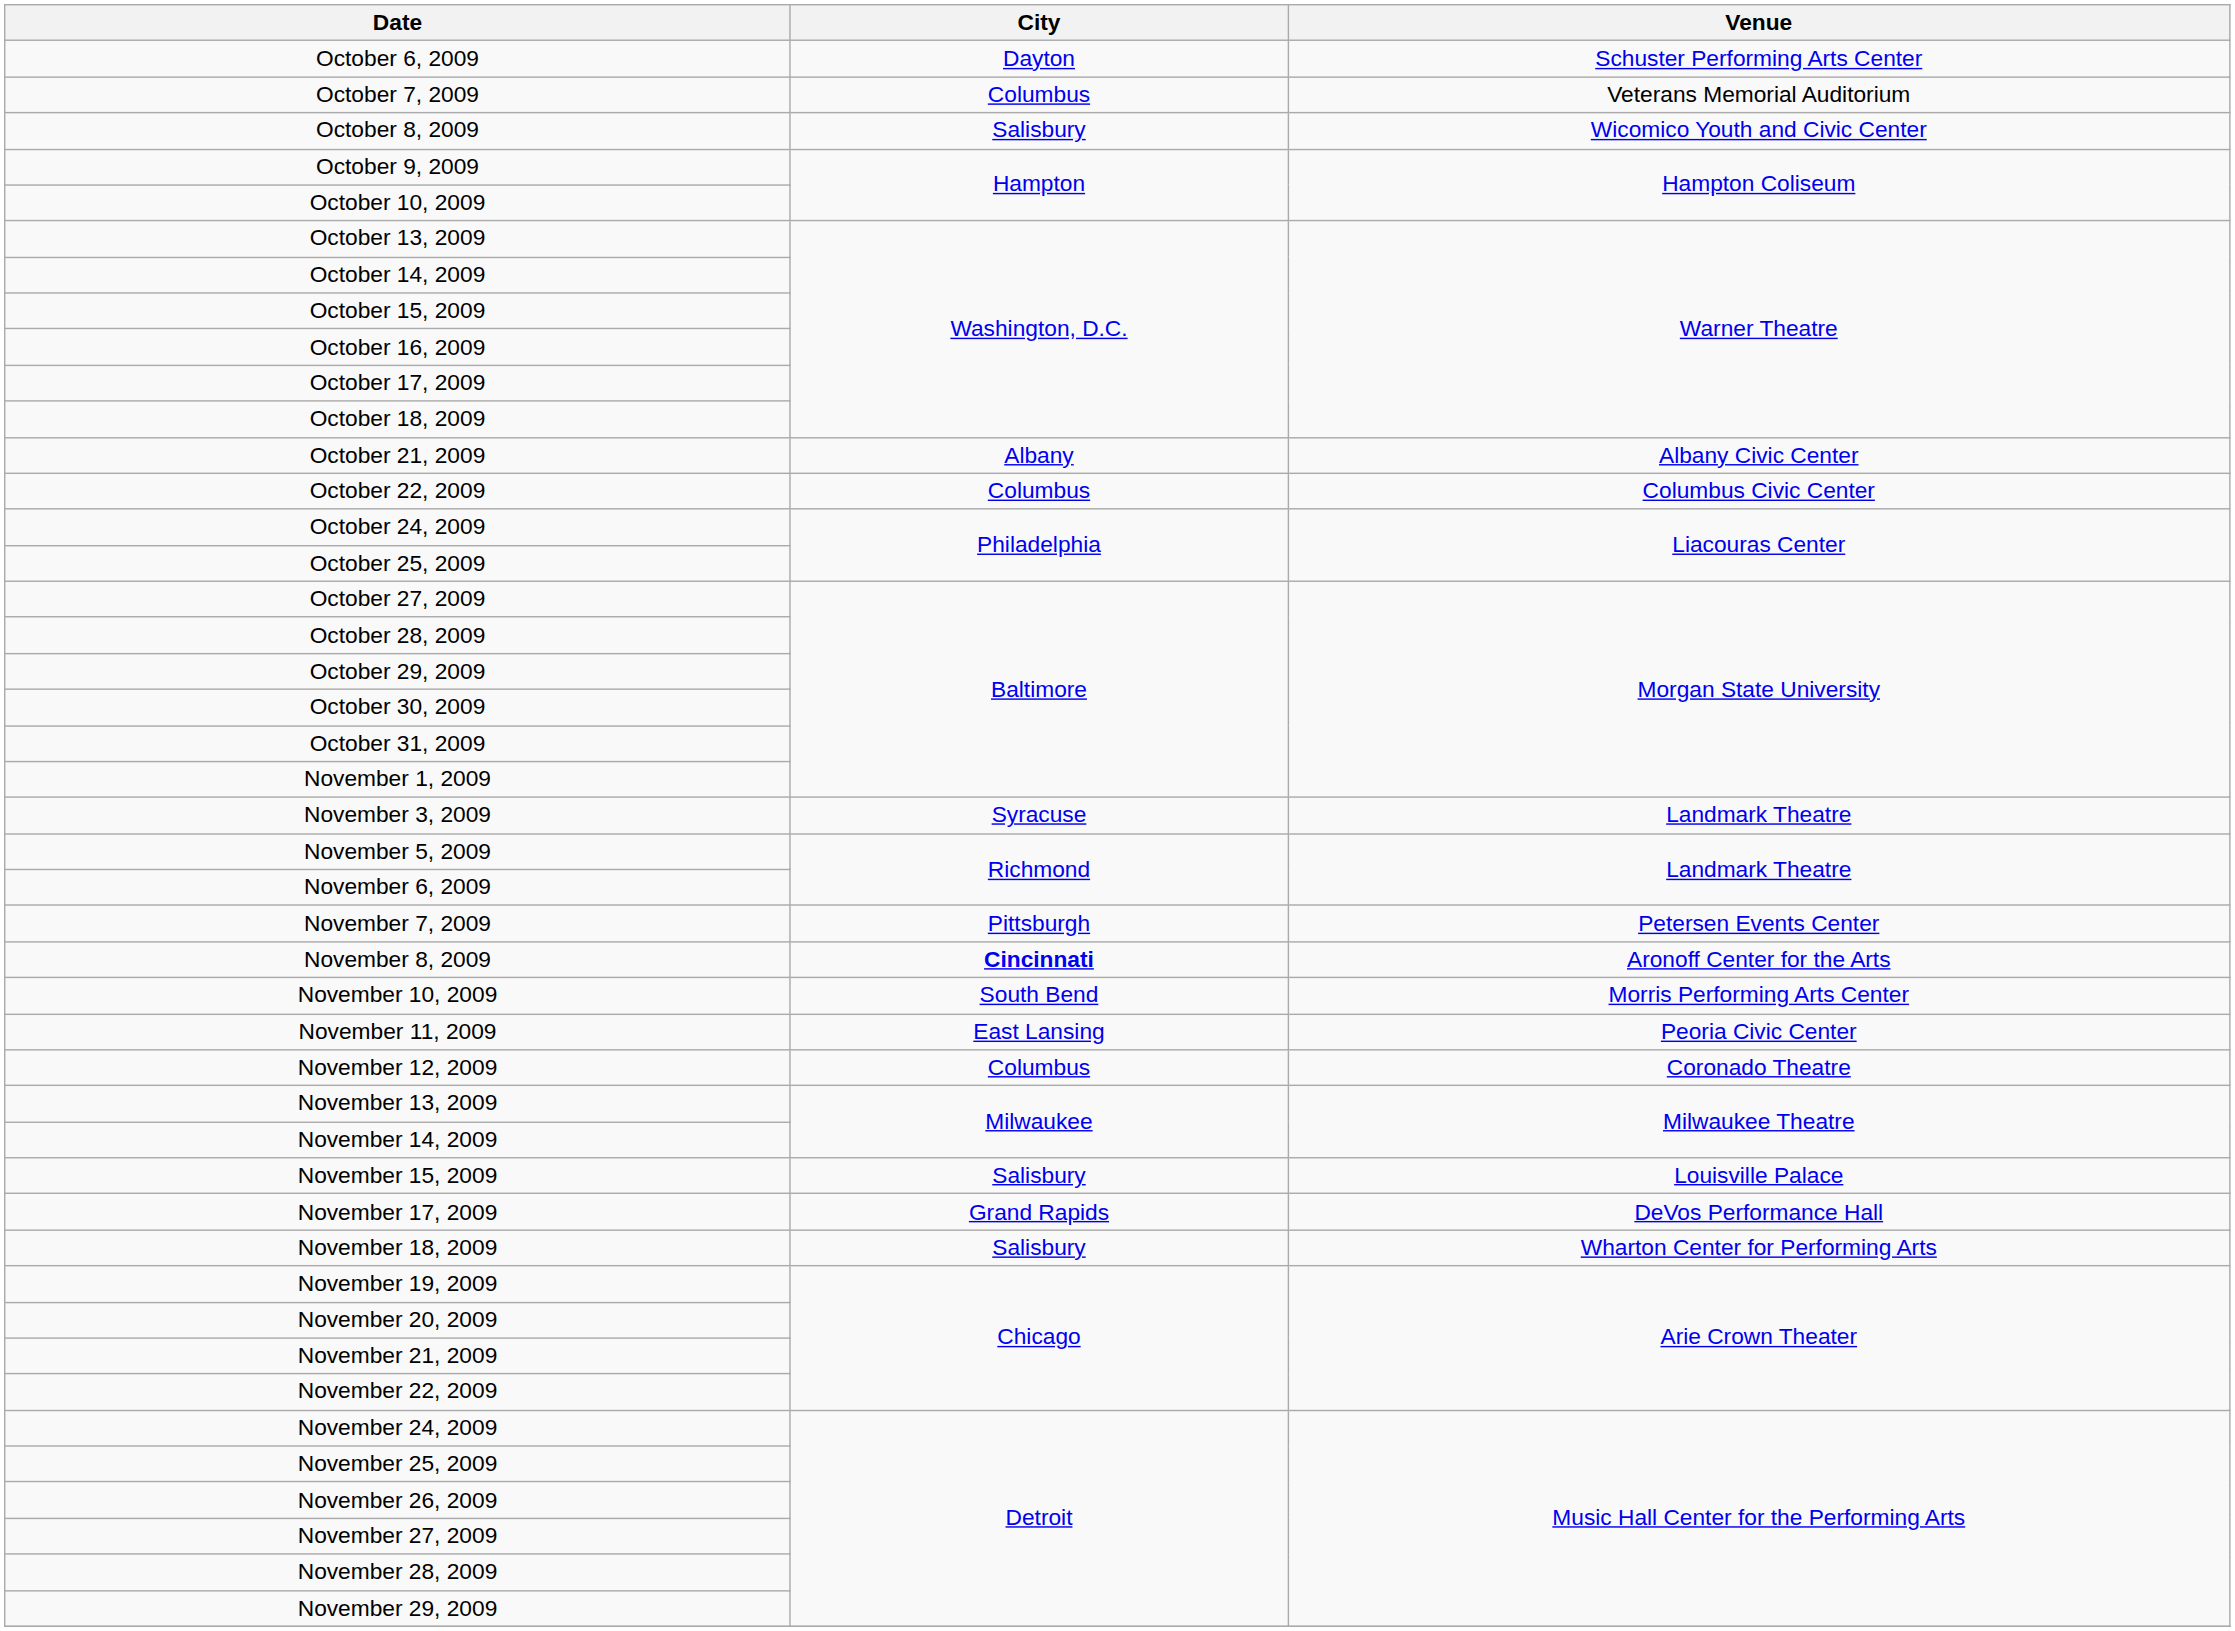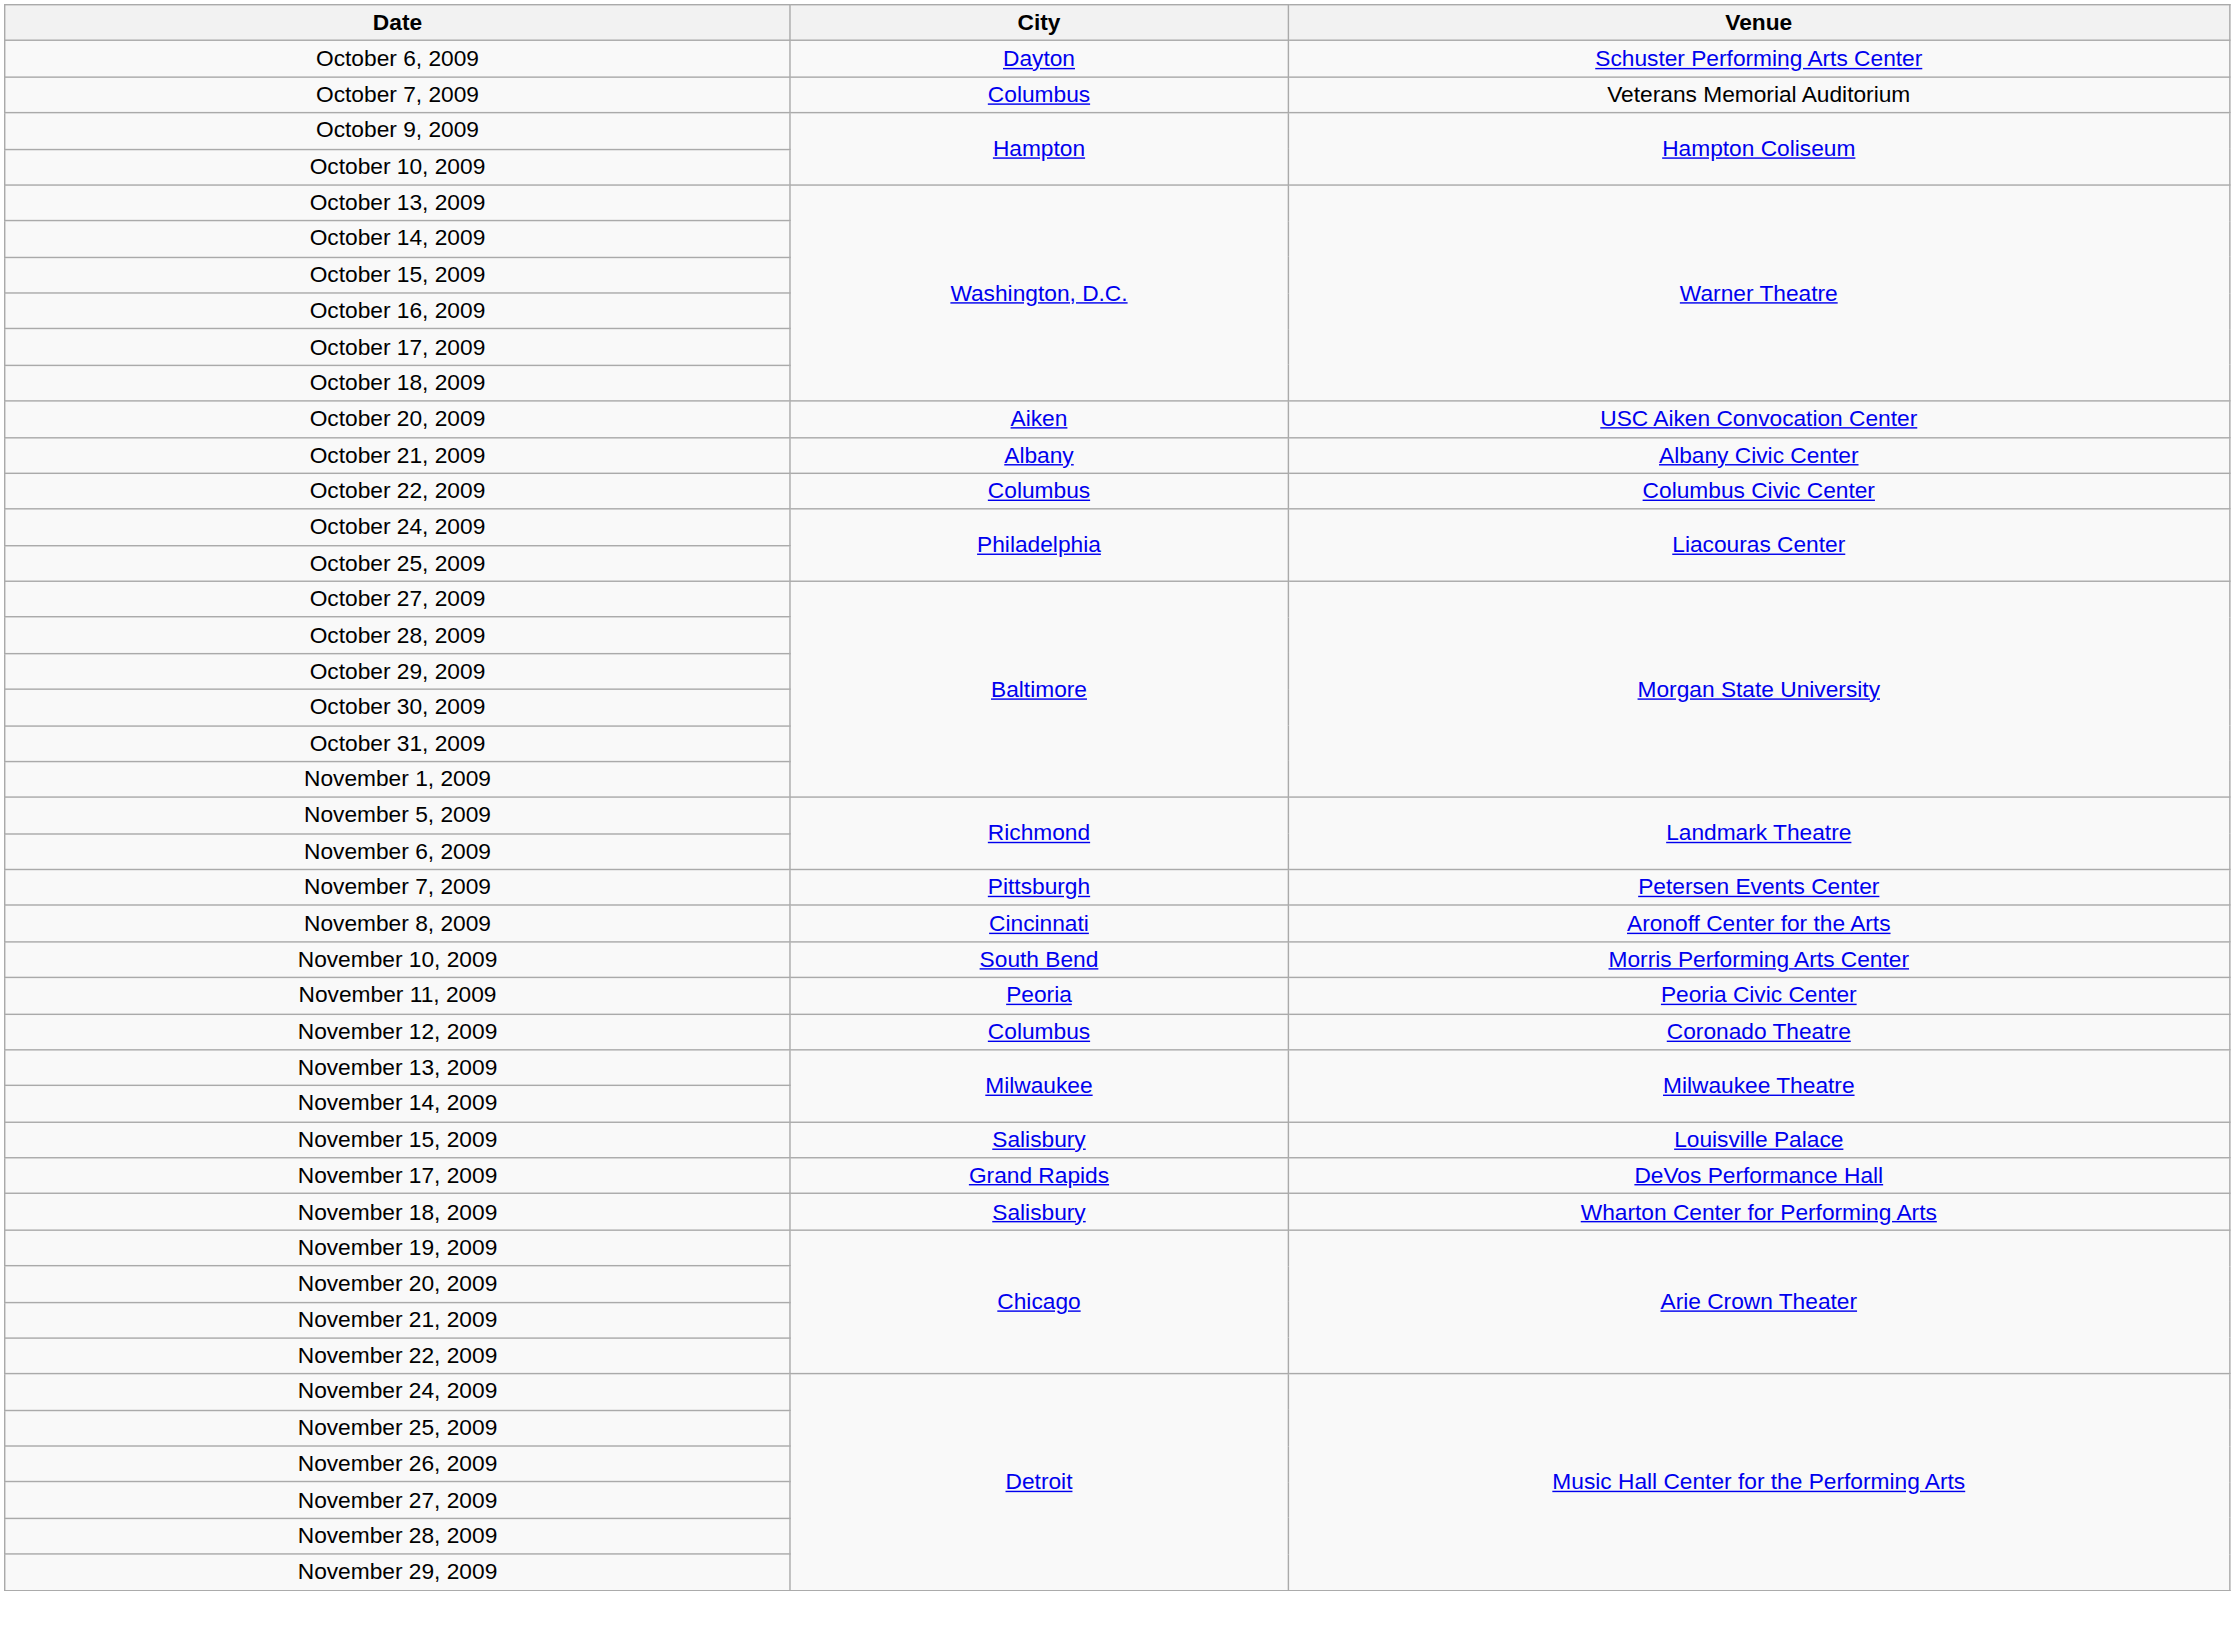 <table class="wikitable" style="text-align:center;">
 <tr>
 <th scope="col" style="width:50em;">Date</th>
 <th scope="col" style="width:30em;">City</th>
 <th scope="col" style="width:60em;">Venue</th>
 </tr>
 <tr>
 <td>October 6, 2009</td>
 <td><a href='#'>Dayton</a></td>
 <td><a href='#'>Schuster Performing Arts Center</a></td>
 </tr>
 <tr>
 <td>October 7, 2009</td>
 <td><a href='#'>Columbus</a></td>
 <td>Veterans Memorial Auditorium</td>
-</tr>
-<tr>
-<td>October 8, 2009</td>
-<td><a href='#'>Salisbury</a></td>
-<td><a href='#'>Wicomico Youth and Civic Center</a></td>
 </tr>
 <tr>
 <td>October 9, 2009</td>
 <td rowspan="2"><a href='#'>Hampton</a></td>
 <td rowspan="2"><a href='#'>Hampton Coliseum</a></td>
 </tr>
 <tr>
 <td>October 10, 2009</td>
 </tr>
 <tr>
 <td>October 13, 2009</td>
 <td rowspan="6"><a href='#'>Washington, D.C.</a></td>
 <td rowspan="6"><a href='#'>Warner Theatre</a></td>
 </tr>
 <tr>
 <td>October 14, 2009</td>
 </tr>
 <tr>
 <td>October 15, 2009</td>
 </tr>
 <tr>
 <td>October 16, 2009</td>
 </tr>
 <tr>
 <td>October 17, 2009</td>
 </tr>
 <tr>
 <td>October 18, 2009</td>
+</tr>
+<tr>
+<td>October 20, 2009</td>
+<td><a href='#'>Aiken</a></td>
+<td><a href='#'>USC Aiken Convocation Center</a></td>
 </tr>
 <tr>
 <td>October 21, 2009</td>
 <td><a href='#'>Albany</a></td>
 <td><a href='#'>Albany Civic Center</a></td>
 </tr>
 <tr>
 <td>October 22, 2009</td>
 <td><a href='#'>Columbus</a></td>
 <td><a href='#'>Columbus Civic Center</a></td>
 </tr>
 <tr>
 <td>October 24, 2009</td>
 <td rowspan="2"><a href='#'>Philadelphia</a></td>
 <td rowspan="2"><a href='#'>Liacouras Center</a></td>
 </tr>
 <tr>
 <td>October 25, 2009</td>
 </tr>
 <tr>
 <td>October 27, 2009</td>
 <td rowspan="6"><a href='#'>Baltimore</a></td>
 <td rowspan="6"><a href='#'>Morgan State University</a></td>
 </tr>
 <tr>
 <td>October 28, 2009</td>
 </tr>
 <tr>
 <td>October 29, 2009</td>
 </tr>
 <tr>
 <td>October 30, 2009</td>
 </tr>
 <tr>
 <td>October 31, 2009</td>
 </tr>
 <tr>
 <td>November 1, 2009</td>
 </tr>
 <tr>
-<td>November 3, 2009</td>
-<td><a href='#'>Syracuse</a></td>
-<td><a href='#'>Landmark Theatre</a></td>
-</tr>
-<tr>
 <td>November 5, 2009</td>
 <td rowspan="2"><a href='#'>Richmond</a></td>
 <td rowspan="2"><a href='#'>Landmark Theatre</a></td>
 </tr>
 <tr>
 <td>November 6, 2009</td>
 </tr>
 <tr>
 <td>November 7, 2009</td>
 <td><a href='#'>Pittsburgh</a></td>
 <td><a href='#'>Petersen Events Center</a></td>
 </tr>
 <tr>
 <td>November 8, 2009</td>
-<td><strong><a href='#'>Cincinnati</a></strong></td>
+<td><a href='#'>Cincinnati</a></td>
 <td><a href='#'>Aronoff Center for the Arts</a></td>
 </tr>
 <tr>
 <td>November 10, 2009</td>
 <td><a href='#'>South Bend</a></td>
 <td><a href='#'>Morris Performing Arts Center</a></td>
 </tr>
 <tr>
 <td>November 11, 2009</td>
-<td><a href='#'>East Lansing</a></td>
+<td><a href='#'>Peoria</a></td>
 <td><a href='#'>Peoria Civic Center</a></td>
 </tr>
 <tr>
 <td>November 12, 2009</td>
 <td><a href='#'>Columbus</a></td>
 <td><a href='#'>Coronado Theatre</a></td>
 </tr>
 <tr>
 <td>November 13, 2009</td>
 <td rowspan="2"><a href='#'>Milwaukee</a></td>
 <td rowspan="2"><a href='#'>Milwaukee Theatre</a></td>
 </tr>
 <tr>
 <td>November 14, 2009</td>
 </tr>
 <tr>
 <td>November 15, 2009</td>
 <td><a href='#'>Salisbury</a></td>
 <td><a href='#'>Louisville Palace</a></td>
 </tr>
 <tr>
 <td>November 17, 2009</td>
 <td><a href='#'>Grand Rapids</a></td>
 <td><a href='#'>DeVos Performance Hall</a></td>
 </tr>
 <tr>
 <td>November 18, 2009</td>
 <td><a href='#'>Salisbury</a></td>
 <td><a href='#'>Wharton Center for Performing Arts</a></td>
 </tr>
 <tr>
 <td>November 19, 2009</td>
 <td rowspan="4"><a href='#'>Chicago</a></td>
 <td rowspan="4"><a href='#'>Arie Crown Theater</a></td>
 </tr>
 <tr>
 <td>November 20, 2009</td>
 </tr>
 <tr>
 <td>November 21, 2009</td>
 </tr>
 <tr>
 <td>November 22, 2009</td>
 </tr>
 <tr>
 <td>November 24, 2009</td>
 <td rowspan="6"><a href='#'>Detroit</a></td>
 <td rowspan="6"><a href='#'>Music Hall Center for the Performing Arts</a></td>
 </tr>
 <tr>
 <td>November 25, 2009</td>
 </tr>
 <tr>
 <td>November 26, 2009</td>
 </tr>
 <tr>
 <td>November 27, 2009</td>
 </tr>
 <tr>
 <td>November 28, 2009</td>
 </tr>
 <tr>
 <td>November 29, 2009</td>
 </tr>
 <tr>
 </tr>
 </table>
